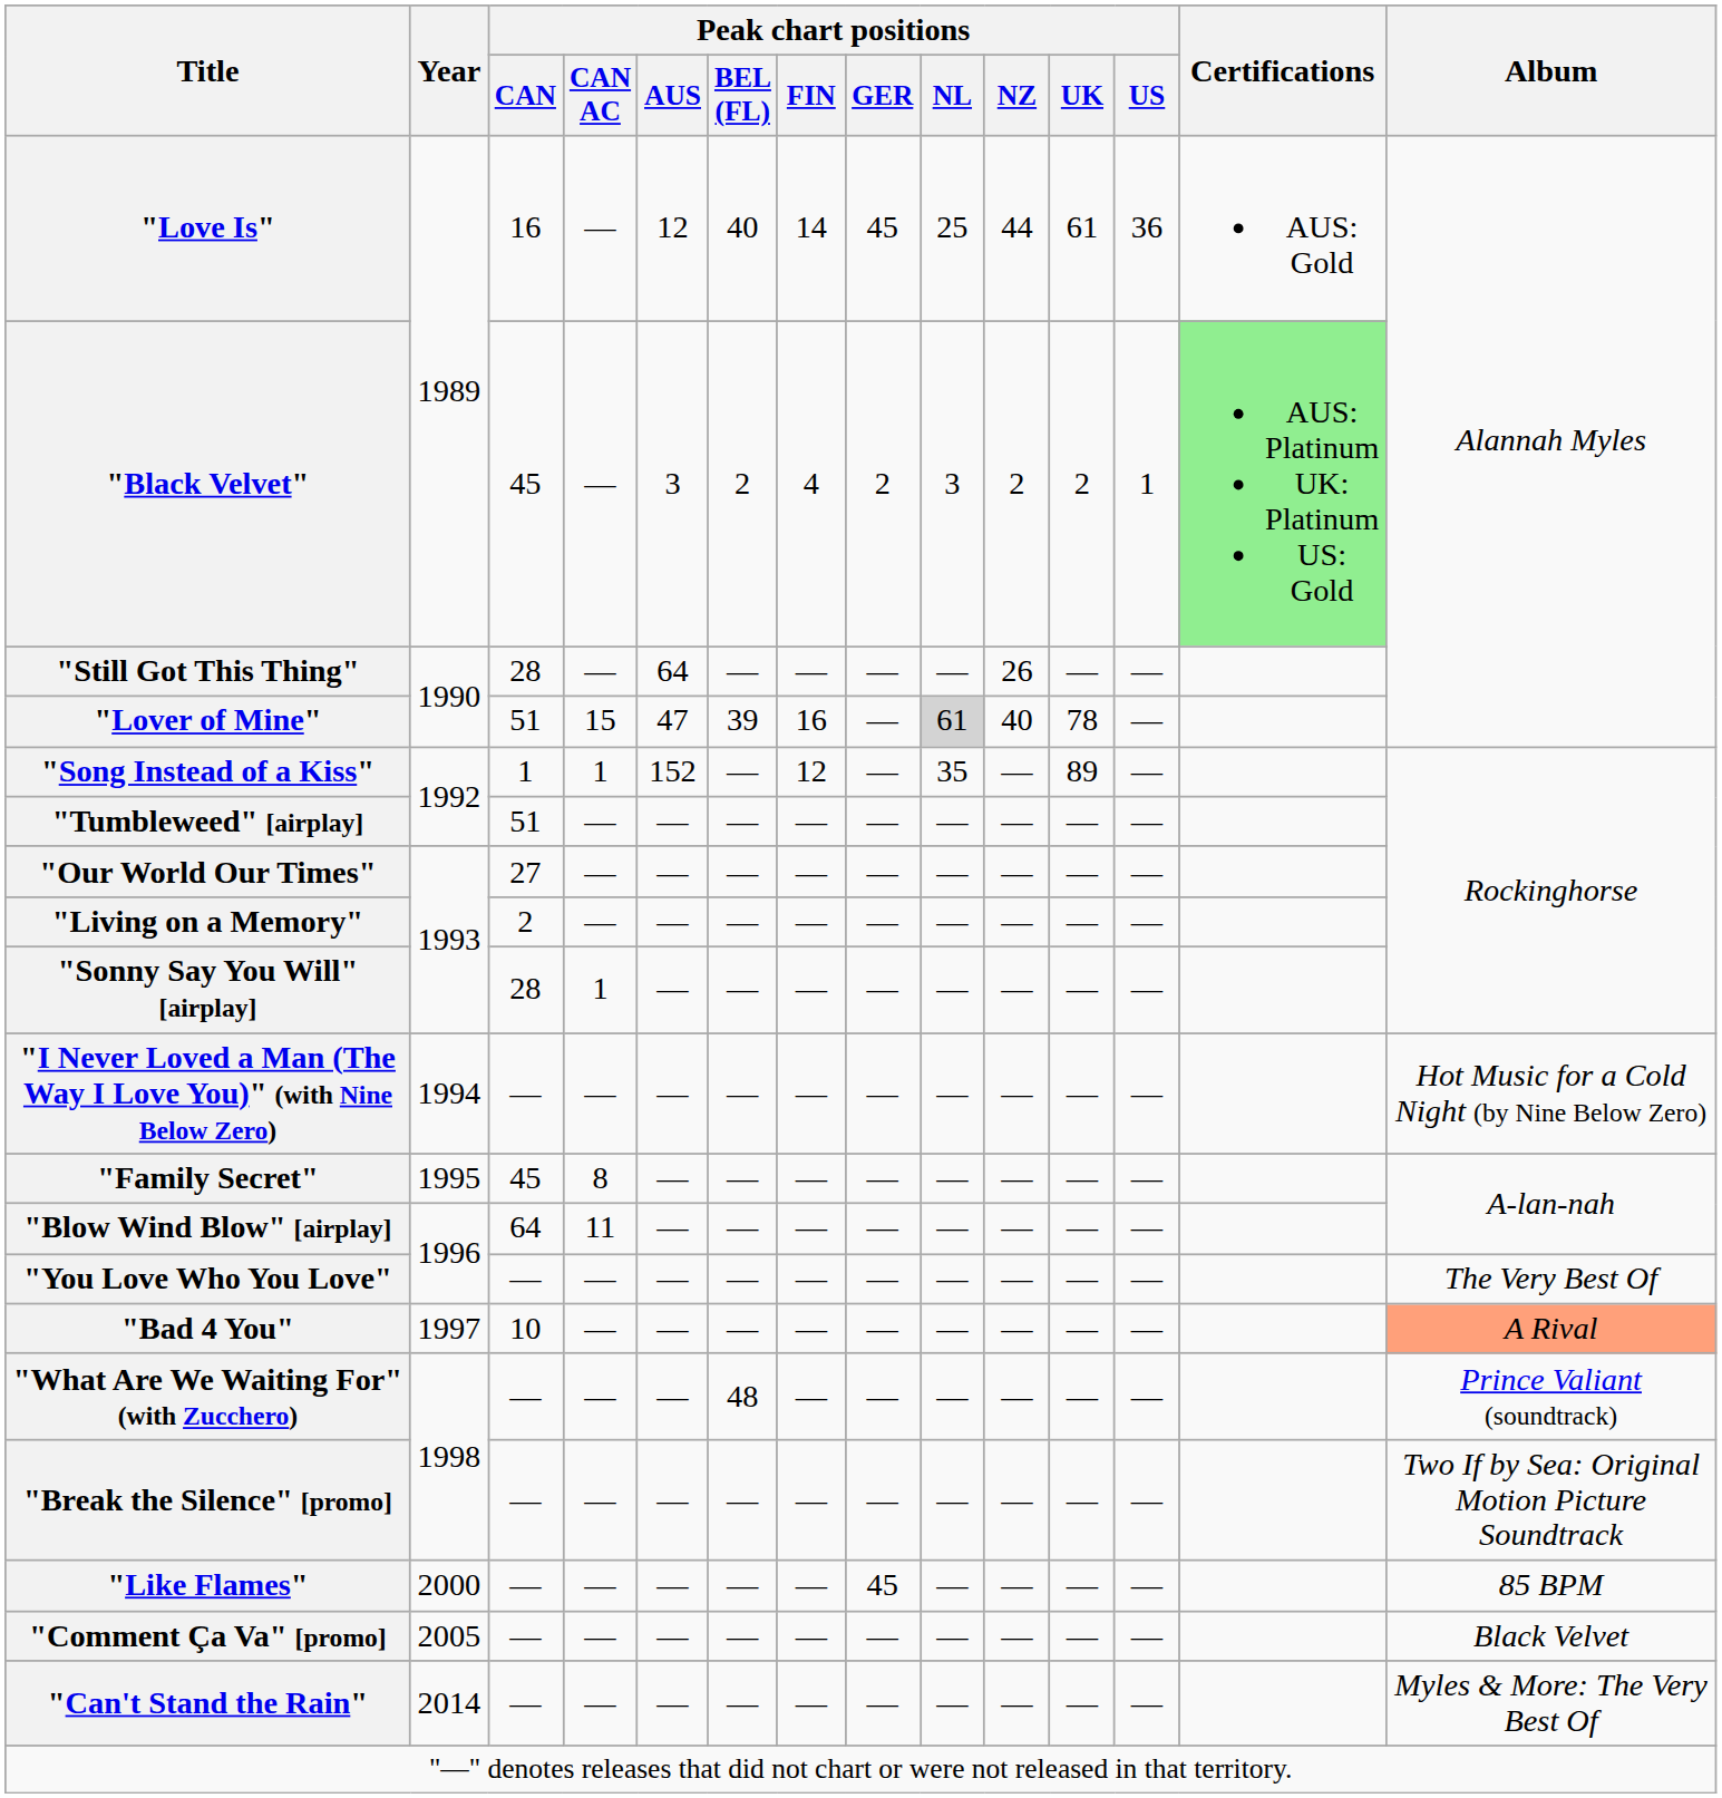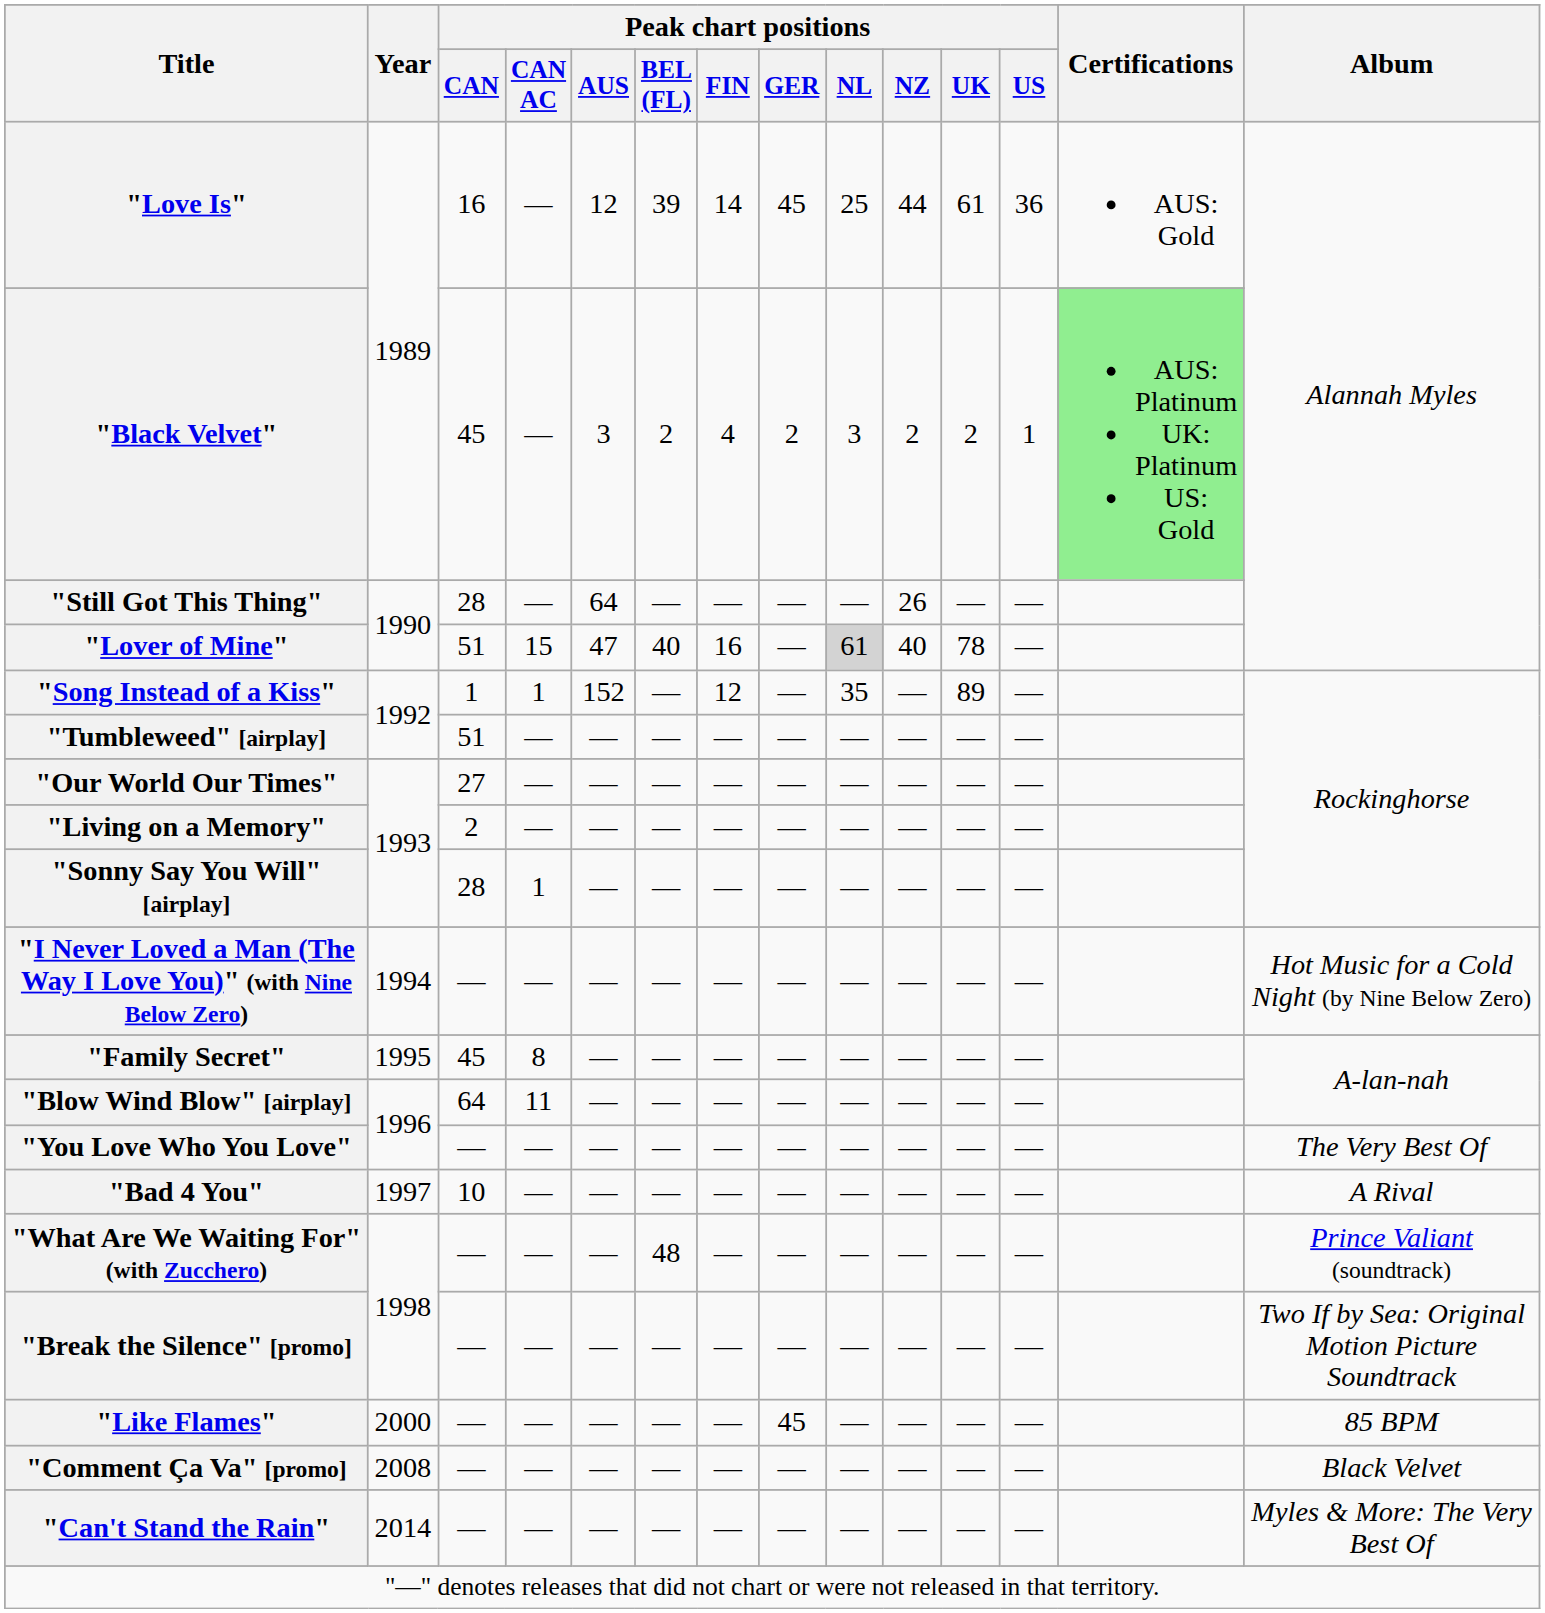 <table class="wikitable plainrowheaders" style="text-align:center;">
 <tr>
 <th rowspan="2" scope="col" style="width:15em;">Title</th>
 <th rowspan="2" scope="col" style="width:2em;">Year</th>
 <th colspan="10">Peak chart positions</th>
 <th rowspan="2">Certifications</th>
 <th rowspan="2" style="width:12em;">Album</th>
 </tr>
 <tr>
 <th scope="col" style="width:2em;font-size:90%;"><a href='#'>CAN</a></th>
 <th scope="col" style="width:2em;font-size:90%;"><a href='#'>CAN AC</a></th>
 <th scope="col" style="width:2em;font-size:90%;"><a href='#'>AUS</a><br></th>
 <th scope="col" style="width:2em;font-size:90%;"><a href='#'>BEL (FL)</a><br></th>
 <th scope="col" style="width:2em;font-size:90%;"><a href='#'>FIN</a><br></th>
 <th scope="col" style="width:2em;font-size:90%;"><a href='#'>GER</a><br></th>
 <th scope="col" style="width:2em;font-size:90%;"><a href='#'>NL</a><br></th>
 <th scope="col" style="width:2em;font-size:90%;"><a href='#'>NZ</a><br></th>
 <th scope="col" style="width:2em;font-size:90%;"><a href='#'>UK</a><br></th>
 <th scope="col" style="width:2em;font-size:90%;"><a href='#'>US</a><br></th>
 </tr>
 <tr>
 <th scope="row">"<a href='#'>Love Is</a>"</th>
 <td rowspan="2">1989</td>
 <td>16</td>
 <td>—</td>
 <td>12</td>
-<td>40</td>
+<td>39</td>
 <td>14</td>
 <td>45</td>
 <td>25</td>
 <td>44</td>
 <td>61</td>
 <td>36</td>
 <td><br><ul><li>AUS: Gold</li></ul></td>
 <td rowspan="4"><em>Alannah Myles</em></td>
 </tr>
 <tr>
 <th scope="row">"<a href='#'>Black Velvet</a>"</th>
 <td>45</td>
 <td>—</td>
 <td>3</td>
 <td>2</td>
 <td>4</td>
 <td>2</td>
 <td>3</td>
 <td>2</td>
 <td>2</td>
 <td>1</td>
 <td style="background: lightgreen;"><br><ul><li>AUS: Platinum</li><li>UK: Platinum</li><li>US: Gold</li></ul></td>
 </tr>
 <tr>
 <th scope="row">"Still Got This Thing"</th>
 <td rowspan="2">1990</td>
 <td>28</td>
 <td>—</td>
 <td>64</td>
 <td>—</td>
 <td>—</td>
 <td>—</td>
 <td>—</td>
 <td>26</td>
 <td>—</td>
 <td>—</td>
 <td></td>
 </tr>
 <tr>
 <th scope="row">"<a href='#'>Lover of Mine</a>"</th>
 <td>51</td>
 <td>15</td>
 <td>47</td>
-<td>39</td>
+<td>40</td>
 <td>16</td>
 <td>—</td>
 <td style="background: lightgrey;">61</td>
 <td>40</td>
 <td>78</td>
 <td>—</td>
 <td></td>
 </tr>
 <tr>
 <th scope="row">"<a href='#'>Song Instead of a Kiss</a>"</th>
 <td rowspan="2">1992</td>
 <td>1</td>
 <td>1</td>
 <td>152</td>
 <td>—</td>
 <td>12</td>
 <td>—</td>
 <td>35</td>
 <td>—</td>
 <td>89</td>
 <td>—</td>
 <td></td>
 <td rowspan="5"><em>Rockinghorse</em></td>
 </tr>
 <tr>
 <th scope="row">"Tumbleweed" <small>[airplay]</small></th>
 <td>51</td>
 <td>—</td>
 <td>—</td>
 <td>—</td>
 <td>—</td>
 <td>—</td>
 <td>—</td>
 <td>—</td>
 <td>—</td>
 <td>—</td>
 <td></td>
 </tr>
 <tr>
 <th scope="row">"Our World Our Times"</th>
 <td rowspan="3">1993</td>
 <td>27</td>
 <td>—</td>
 <td>—</td>
 <td>—</td>
 <td>—</td>
 <td>—</td>
 <td>—</td>
 <td>—</td>
 <td>—</td>
 <td>—</td>
 <td></td>
 </tr>
 <tr>
 <th scope="row">"Living on a Memory"</th>
 <td>2</td>
 <td>—</td>
 <td>—</td>
 <td>—</td>
 <td>—</td>
 <td>—</td>
 <td>—</td>
 <td>—</td>
 <td>—</td>
 <td>—</td>
 <td></td>
 </tr>
 <tr>
 <th scope="row">"Sonny Say You Will" <small>[airplay]</small></th>
 <td>28</td>
 <td>1</td>
 <td>—</td>
 <td>—</td>
 <td>—</td>
 <td>—</td>
 <td>—</td>
 <td>—</td>
 <td>—</td>
 <td>—</td>
 <td></td>
 </tr>
 <tr>
 <th scope="row">"<a href='#'>I Never Loved a Man (The Way I Love You)</a>" <small>(with <a href='#'>Nine Below Zero</a>)</small></th>
 <td>1994</td>
 <td>—</td>
 <td>—</td>
 <td>—</td>
 <td>—</td>
 <td>—</td>
 <td>—</td>
 <td>—</td>
 <td>—</td>
 <td>—</td>
 <td>—</td>
 <td></td>
 <td><em>Hot Music for a Cold Night</em> <small>(by Nine Below Zero)</small></td>
 </tr>
 <tr>
 <th scope="row">"Family Secret"</th>
 <td>1995</td>
 <td>45</td>
 <td>8</td>
 <td>—</td>
 <td>—</td>
 <td>—</td>
 <td>—</td>
 <td>—</td>
 <td>—</td>
 <td>—</td>
 <td>—</td>
 <td></td>
 <td rowspan="2"><em>A-lan-nah</em></td>
 </tr>
 <tr>
 <th scope="row">"Blow Wind Blow" <small>[airplay]</small></th>
 <td rowspan="2">1996</td>
 <td>64</td>
 <td>11</td>
 <td>—</td>
 <td>—</td>
 <td>—</td>
 <td>—</td>
 <td>—</td>
 <td>—</td>
 <td>—</td>
 <td>—</td>
 <td></td>
 </tr>
 <tr>
 <th scope="row">"You Love Who You Love"</th>
 <td>—</td>
 <td>—</td>
 <td>—</td>
 <td>—</td>
 <td>—</td>
 <td>—</td>
 <td>—</td>
 <td>—</td>
 <td>—</td>
 <td>—</td>
 <td></td>
 <td><em>The Very Best Of</em></td>
 </tr>
 <tr>
 <th scope="row">"Bad 4 You"</th>
 <td>1997</td>
 <td>10</td>
 <td>—</td>
 <td>—</td>
 <td>—</td>
 <td>—</td>
 <td>—</td>
 <td>—</td>
 <td>—</td>
 <td>—</td>
 <td>—</td>
 <td></td>
-<td style="background: lightsalmon;"><em>A Rival</em></td>
+<td><em>A Rival</em></td>
 </tr>
 <tr>
 <th scope="row">"What Are We Waiting For" <small>(with <a href='#'>Zucchero</a>)</small></th>
 <td rowspan="2">1998</td>
 <td>—</td>
 <td>—</td>
 <td>—</td>
 <td>48</td>
 <td>—</td>
 <td>—</td>
 <td>—</td>
 <td>—</td>
 <td>—</td>
 <td>—</td>
 <td></td>
 <td><em><a href='#'>Prince Valiant</a></em> <small>(soundtrack)</small></td>
 </tr>
 <tr>
 <th scope="row">"Break the Silence" <small>[promo]</small></th>
 <td>—</td>
 <td>—</td>
 <td>—</td>
 <td>—</td>
 <td>—</td>
 <td>—</td>
 <td>—</td>
 <td>—</td>
 <td>—</td>
 <td>—</td>
 <td></td>
 <td><em>Two If by Sea: Original Motion Picture Soundtrack</em></td>
 </tr>
 <tr>
 <th scope="row">"<a href='#'>Like Flames</a>"</th>
 <td>2000</td>
 <td>—</td>
 <td>—</td>
 <td>—</td>
 <td>—</td>
 <td>—</td>
 <td>45</td>
 <td>—</td>
 <td>—</td>
 <td>—</td>
 <td>—</td>
 <td></td>
 <td><em>85 BPM</em></td>
 </tr>
 <tr>
 <th scope="row">"Comment Ça Va" <small>[promo]</small></th>
-<td>2005</td>
+<td>2008</td>
 <td>—</td>
 <td>—</td>
 <td>—</td>
 <td>—</td>
 <td>—</td>
 <td>—</td>
 <td>—</td>
 <td>—</td>
 <td>—</td>
 <td>—</td>
 <td></td>
 <td><em>Black Velvet</em></td>
 </tr>
 <tr>
 <th scope="row">"<a href='#'>Can't Stand the Rain</a>"</th>
 <td>2014</td>
 <td>—</td>
 <td>—</td>
 <td>—</td>
 <td>—</td>
 <td>—</td>
 <td>—</td>
 <td>—</td>
 <td>—</td>
 <td>—</td>
 <td>—</td>
 <td></td>
 <td><em>Myles & More: The Very Best Of</em></td>
 </tr>
 <tr>
 <td colspan="14" style="font-size:90%">"—" denotes releases that did not chart or were not released in that territory.</td>
 </tr>
 </table>
